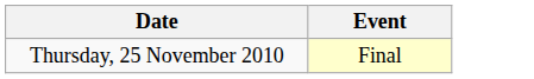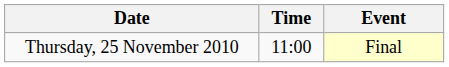 <table class = "wikitable" style="text-align:center;">
 <tr>
 <th width=220>Date</th>
+<th width=50>Time</th>
 <th width=100>Event</th>
 </tr>
 <tr>
 <td>Thursday, 25 November 2010</td>
+<td>11:00</td>
 <td bgcolor=ffffcc>Final</td>
 </tr>
 </table>
